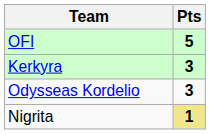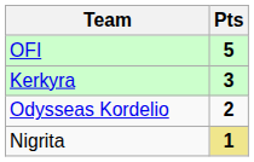 <table class="wikitable" style="text-align: center;">
 <tr>
 <th width=165>Team</th>
 <th width=20>Pts</th>
 </tr>
 <tr bgcolor="#ccffcc">
 <td align=left><a href='#'>OFI</a></td>
 <td><strong>5</strong></td>
 </tr>
 <tr bgcolor="#ccffcc">
 <td align=left><a href='#'>Kerkyra</a></td>
 <td><strong>3</strong></td>
 </tr>
 <tr>
 <td align=left><a href='#'>Odysseas Kordelio</a></td>
-<td><strong>3</strong></td>
+<td><strong>2</strong></td>
 </tr>
 <tr>
 <td align=left>Nigrita</td>
 <td style="background: khaki;"><strong>1</strong></td>
 </tr>
 </table>
